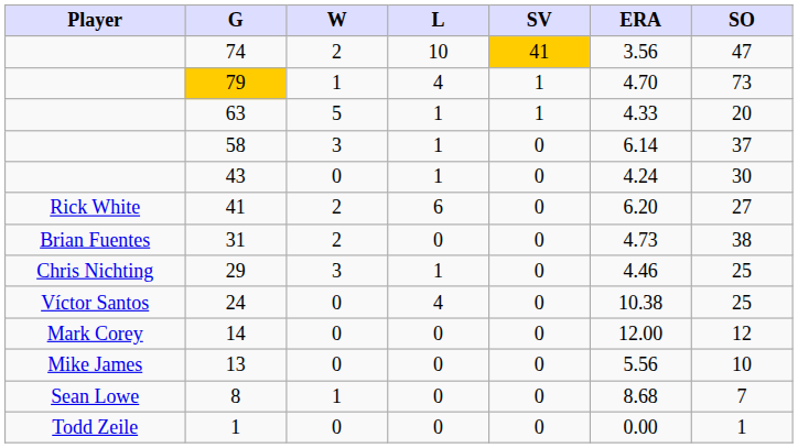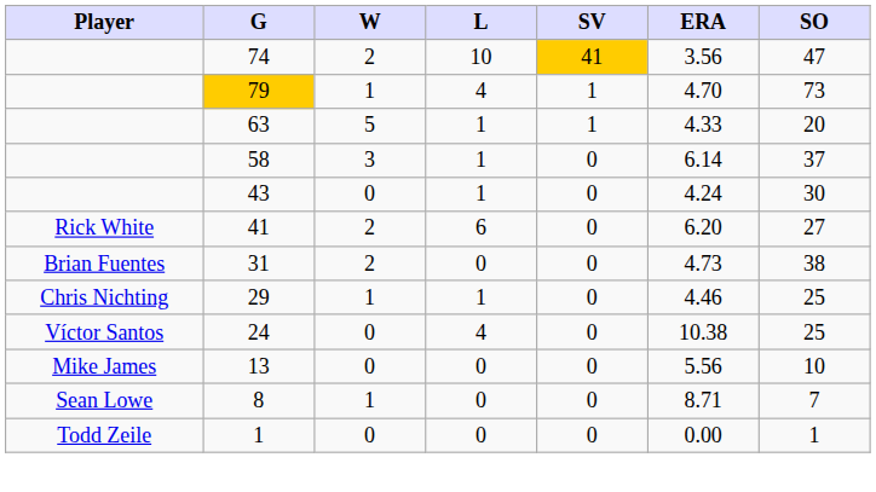 <table class="wikitable sortable">
 <tr>
 <th style="background:#ddf; width:16%;">Player</th>
 <th style="background:#ddf; width:9%;">G</th>
 <th style="background:#ddf; width:9%;">W</th>
 <th style="background:#ddf; width:9%;">L</th>
 <th style="background:#ddf; width:9%;">SV</th>
 <th style="background:#ddf; width:9%;">ERA</th>
 <th style="background:#ddf; width:9%;">SO</th>
 </tr>
 <tr style="text-align:center;">
 <td></td>
 <td>74</td>
 <td>2</td>
 <td>10</td>
 <td bgcolor="#FFCC00">41</td>
 <td>3.56</td>
 <td>47</td>
 </tr>
 <tr align=center>
 <td></td>
 <td bgcolor="#FFCC00">79</td>
 <td>1</td>
 <td>4</td>
 <td>1</td>
 <td>4.70</td>
 <td>73</td>
 </tr>
 <tr style="text-align:center;">
 <td></td>
 <td>63</td>
 <td>5</td>
 <td>1</td>
 <td>1</td>
 <td>4.33</td>
 <td>20</td>
 </tr>
 <tr style="text-align:center;">
 <td></td>
 <td>58</td>
 <td>3</td>
 <td>1</td>
 <td>0</td>
 <td>6.14</td>
 <td>37</td>
 </tr>
 <tr style="text-align:center;">
 <td></td>
 <td>43</td>
 <td>0</td>
 <td>1</td>
 <td>0</td>
 <td>4.24</td>
 <td>30</td>
 </tr>
 <tr align=center>
 <td><a href='#'>Rick White</a></td>
 <td>41</td>
 <td>2</td>
 <td>6</td>
 <td>0</td>
 <td>6.20</td>
 <td>27</td>
 </tr>
 <tr align=center>
 <td><a href='#'>Brian Fuentes</a></td>
 <td>31</td>
 <td>2</td>
 <td>0</td>
 <td>0</td>
 <td>4.73</td>
 <td>38</td>
 </tr>
 <tr align=center>
 <td><a href='#'>Chris Nichting</a></td>
 <td>29</td>
-<td>3</td>
+<td>1</td>
 <td>1</td>
 <td>0</td>
 <td>4.46</td>
 <td>25</td>
 </tr>
 <tr align=center>
 <td><a href='#'>Víctor Santos</a></td>
 <td>24</td>
 <td>0</td>
 <td>4</td>
 <td>0</td>
 <td>10.38</td>
 <td>25</td>
-</tr>
-<tr align=center>
-<td><a href='#'>Mark Corey</a></td>
-<td>14</td>
-<td>0</td>
-<td>0</td>
-<td>0</td>
-<td>12.00</td>
-<td>12</td>
 </tr>
 <tr align=center>
 <td><a href='#'>Mike James</a></td>
 <td>13</td>
 <td>0</td>
 <td>0</td>
 <td>0</td>
 <td>5.56</td>
 <td>10</td>
 </tr>
 <tr align=center>
 <td><a href='#'>Sean Lowe</a></td>
 <td>8</td>
 <td>1</td>
 <td>0</td>
 <td>0</td>
-<td>8.68</td>
+<td>8.71</td>
 <td>7</td>
 </tr>
 <tr align=center>
 <td><a href='#'>Todd Zeile</a></td>
 <td>1</td>
 <td>0</td>
 <td>0</td>
 <td>0</td>
 <td>0.00</td>
 <td>1</td>
 </tr>
 </table>
